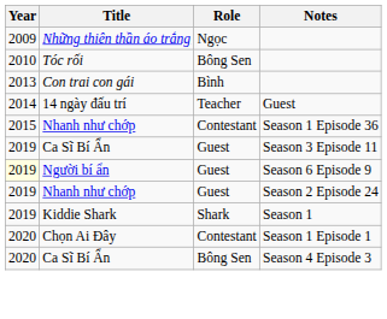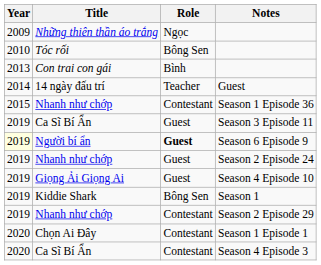 <table class="wikitable">
 <tr>
 <th>Year</th>
 <th>Title</th>
 <th>Role</th>
 <th>Notes</th>
 </tr>
 <tr>
 <td>2009</td>
 <td><em><a href='#'>Những thiên thần áo trắng</a></em></td>
 <td>Ngọc</td>
 <td></td>
 </tr>
 <tr>
 <td>2010</td>
 <td><em>Tóc rối</em></td>
 <td>Bông Sen</td>
 <td></td>
 </tr>
 <tr>
 <td>2013</td>
 <td><em>Con trai con gái</em></td>
 <td>Bình</td>
 <td></td>
 </tr>
 <tr>
 <td>2014</td>
 <td>14 ngày đấu trí</td>
 <td>Teacher</td>
 <td>Guest</td>
 </tr>
 <tr>
 <td>2015</td>
 <td><a href='#'>Nhanh như chớp</a></td>
 <td>Contestant</td>
 <td>Season 1 Episode 36</td>
 </tr>
 <tr>
 <td>2019</td>
 <td>Ca Sĩ Bí Ẩn</td>
 <td>Guest</td>
 <td>Season 3 Episode 11</td>
 </tr>
 <tr>
 <td style="background: lightyellow;">2019</td>
 <td><a href='#'>Người bí ẩn</a></td>
-<td>Guest</td>
+<td><strong>Guest</strong></td>
 <td>Season 6 Episode 9</td>
 </tr>
 <tr>
 <td>2019</td>
 <td><a href='#'>Nhanh như chớp</a></td>
 <td>Guest</td>
 <td>Season 2 Episode 24</td>
 </tr>
 <tr>
 <td>2019</td>
+<td><a href='#'>Giọng Ải Giọng Ai</a></td>
+<td>Guest</td>
+<td>Season 4 Episode 10</td>
+</tr>
+<tr>
+<td>2019</td>
 <td>Kiddie Shark</td>
-<td>Shark</td>
+<td>Bông Sen</td>
 <td>Season 1</td>
+</tr>
+<tr>
+<td>2019</td>
+<td><a href='#'>Nhanh như chớp</a></td>
+<td>Contestant</td>
+<td>Season 2 Episode 29</td>
 </tr>
 <tr>
 <td>2020</td>
 <td>Chọn Ai Đây</td>
 <td>Contestant</td>
 <td>Season 1 Episode 1</td>
 </tr>
 <tr>
 <td>2020</td>
 <td>Ca Sĩ Bí Ẩn</td>
-<td>Bông Sen</td>
+<td>Contestant</td>
 <td>Season 4 Episode 3</td>
 </tr>
 </table>
